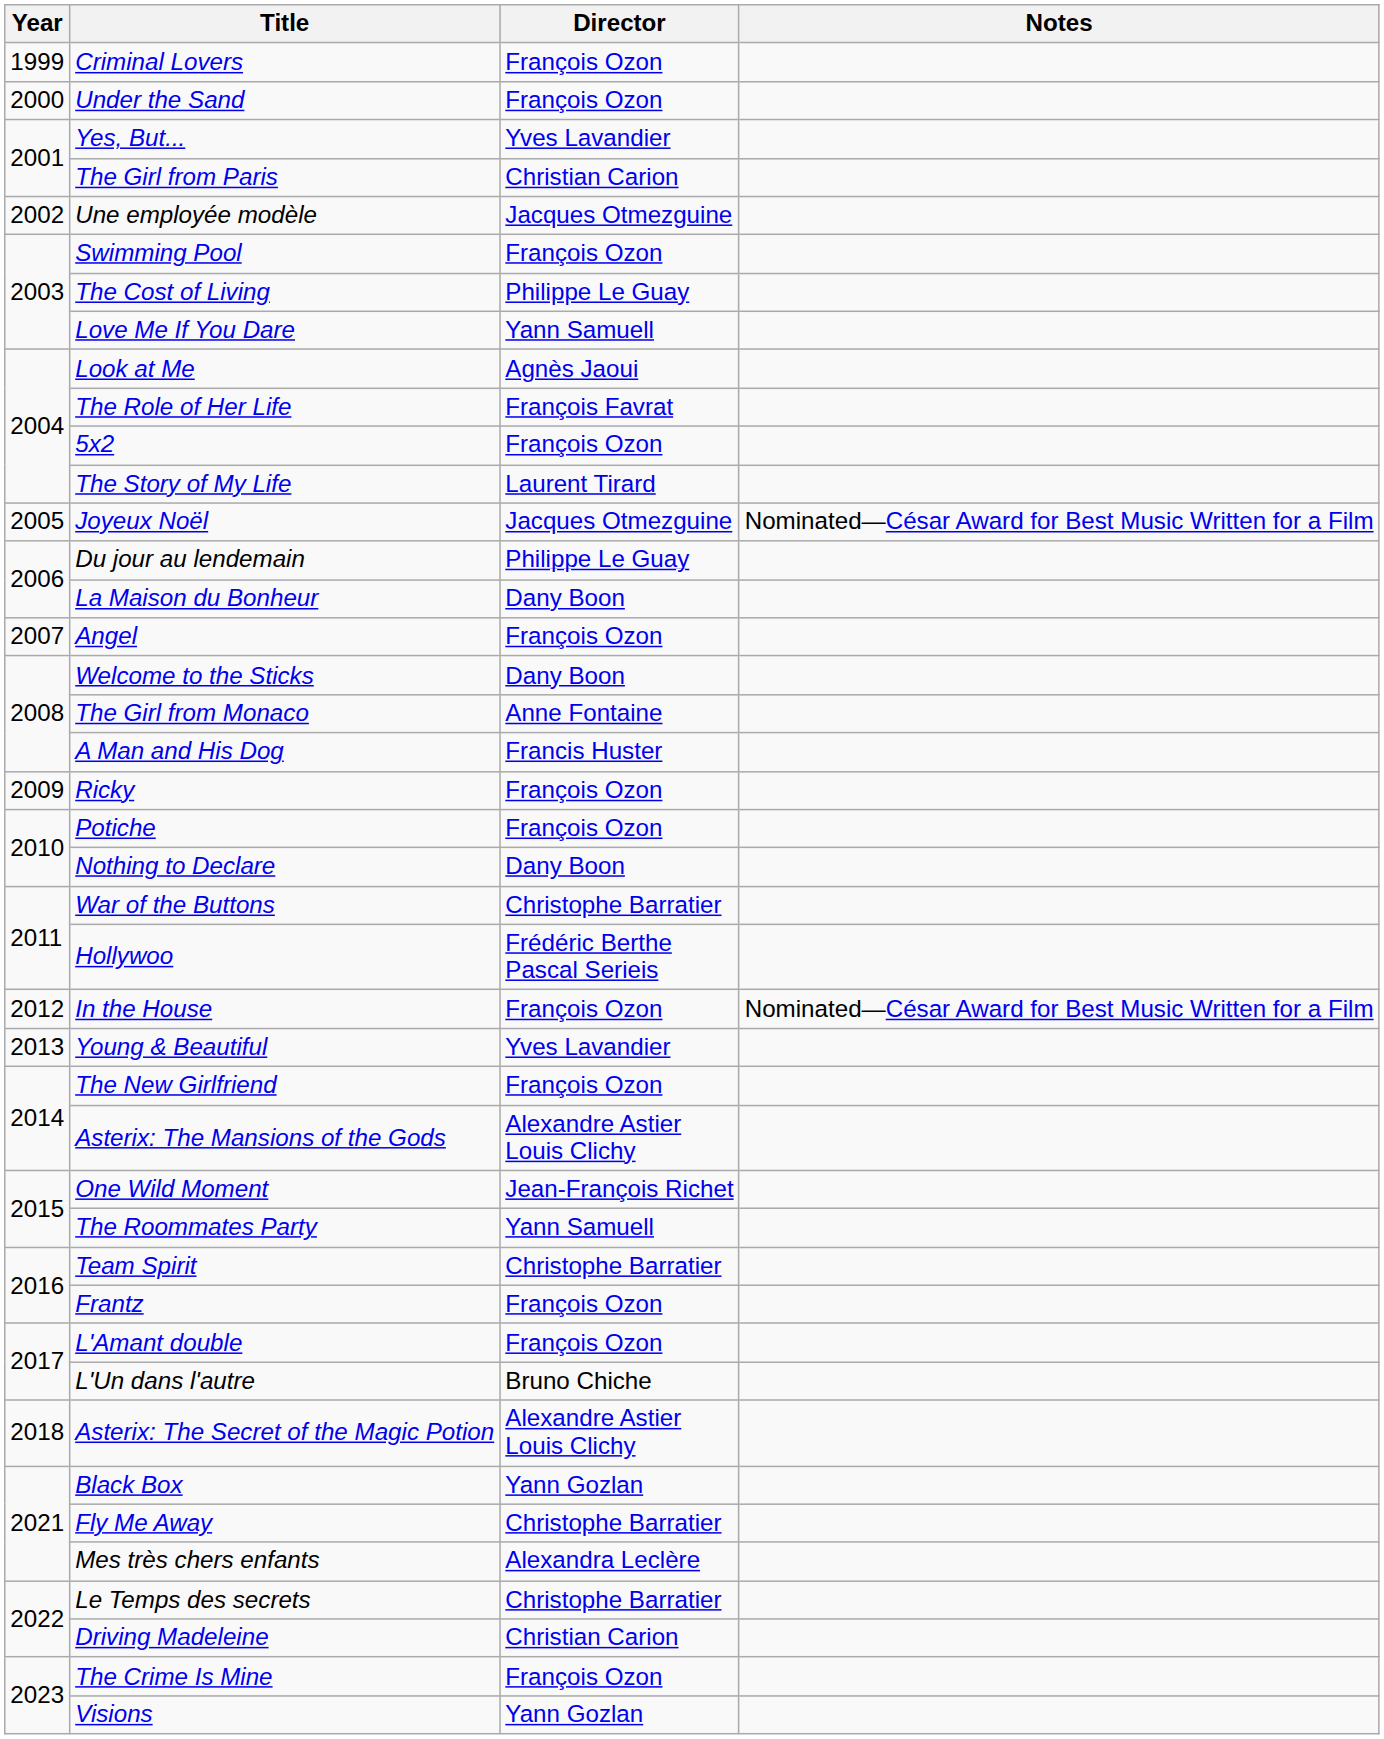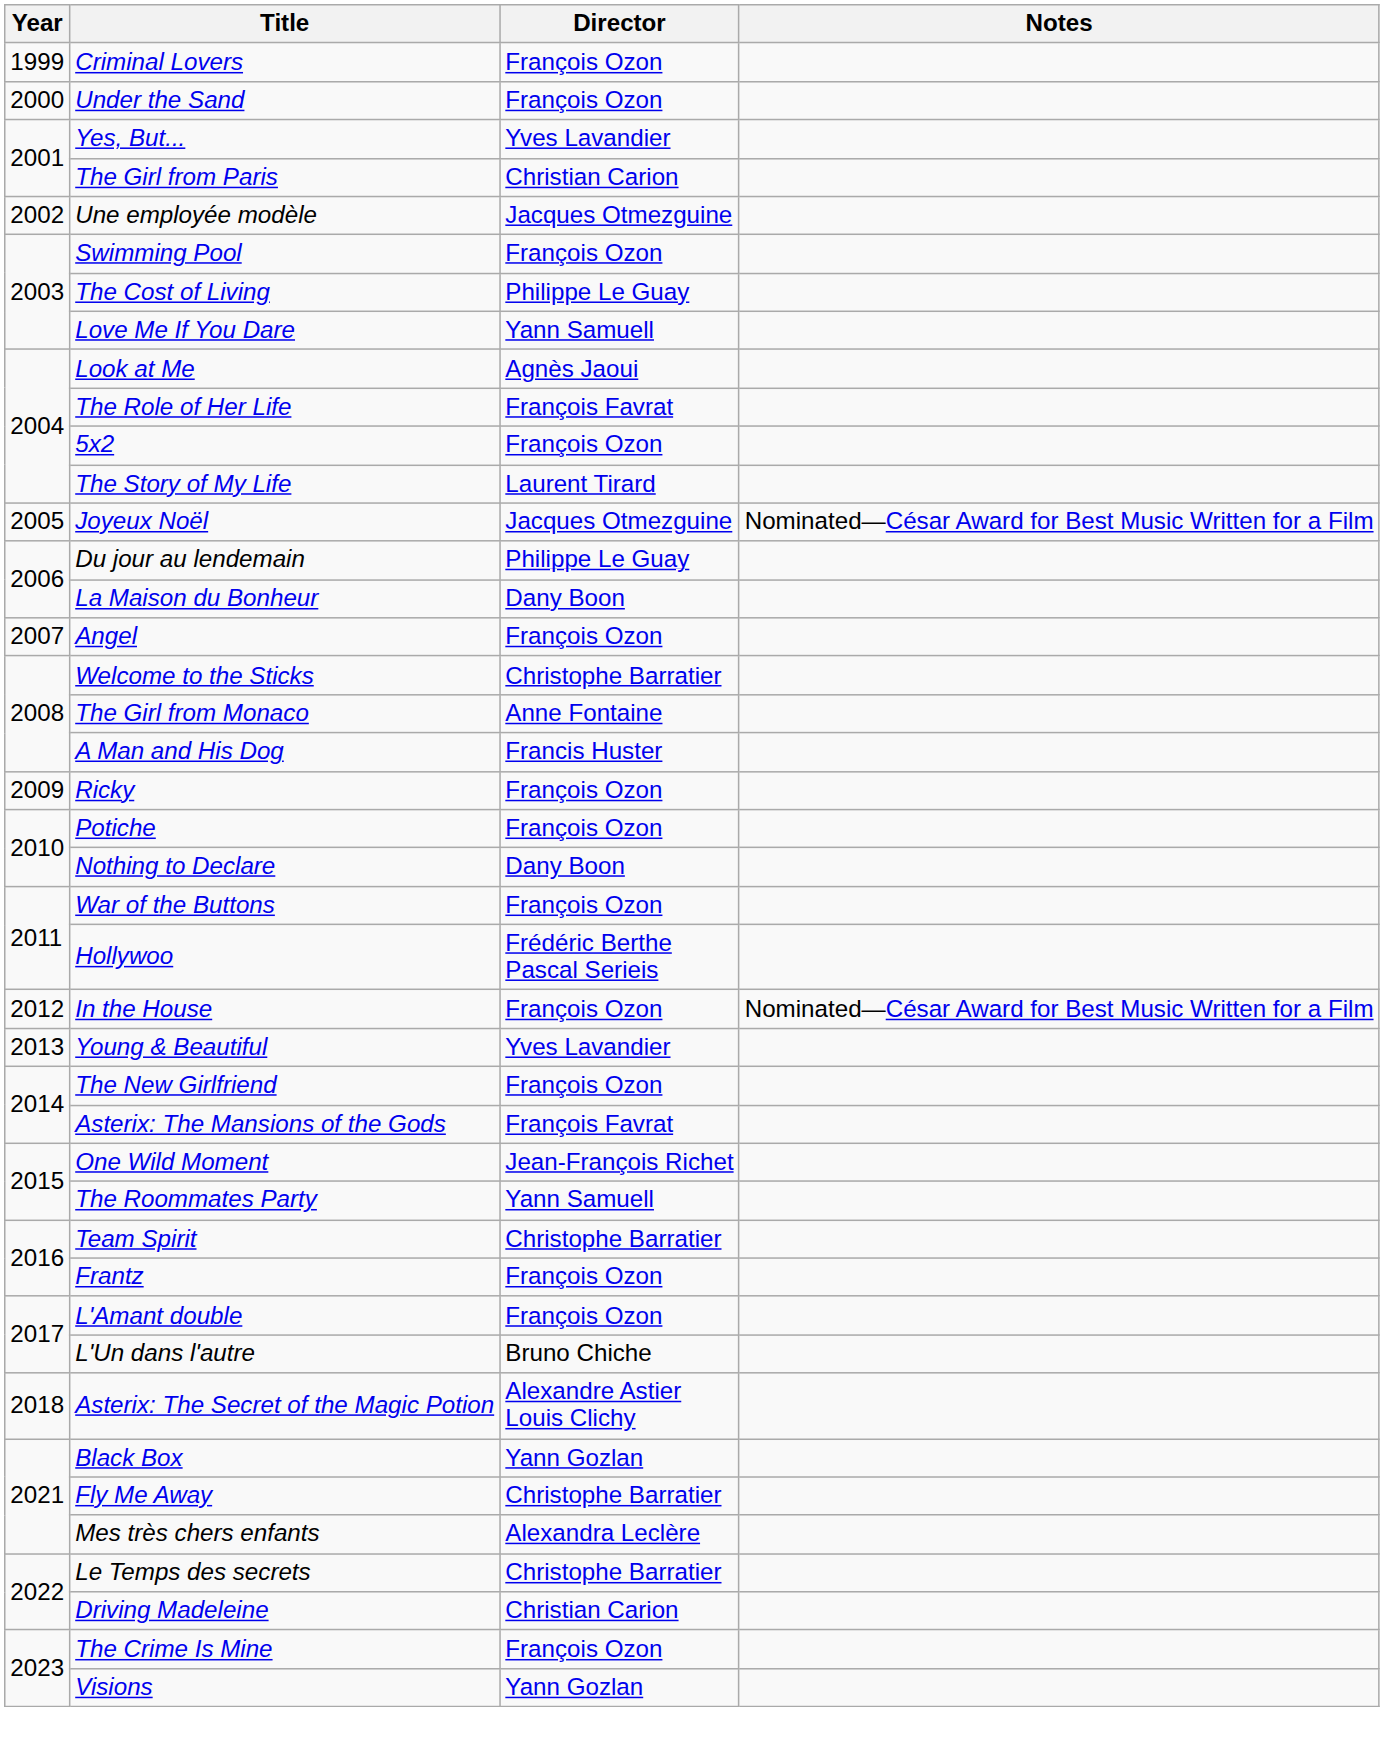 <table class="wikitable sortable">
 <tr>
 <th>Year</th>
 <th>Title</th>
 <th>Director</th>
 <th class="unsortable">Notes</th>
 </tr>
 <tr>
 <td>1999</td>
 <td><em><a href='#'>Criminal Lovers</a></em></td>
 <td><a href='#'>François Ozon</a></td>
 <td></td>
 </tr>
 <tr>
 <td>2000</td>
 <td><em><a href='#'>Under the Sand</a></em></td>
 <td><a href='#'>François Ozon</a></td>
 <td></td>
 </tr>
 <tr>
 <td rowspan="2">2001</td>
 <td><em><a href='#'>Yes, But...</a></em></td>
 <td><a href='#'>Yves Lavandier</a></td>
 <td></td>
 </tr>
 <tr>
 <td><em><a href='#'>The Girl from Paris</a></em></td>
 <td><a href='#'>Christian Carion</a></td>
 <td></td>
 </tr>
 <tr>
 <td>2002</td>
 <td><em>Une employée modèle</em></td>
 <td><a href='#'>Jacques Otmezguine</a></td>
 <td></td>
 </tr>
 <tr>
 <td rowspan="3">2003</td>
 <td><em><a href='#'>Swimming Pool</a></em></td>
 <td><a href='#'>François Ozon</a></td>
 <td></td>
 </tr>
 <tr>
 <td><em><a href='#'>The Cost of Living</a></em></td>
 <td><a href='#'>Philippe Le Guay</a></td>
 <td></td>
 </tr>
 <tr>
 <td><em><a href='#'>Love Me If You Dare</a></em></td>
 <td><a href='#'>Yann Samuell</a></td>
 <td></td>
 </tr>
 <tr>
 <td rowspan="4">2004</td>
 <td><em><a href='#'>Look at Me</a></em></td>
 <td><a href='#'>Agnès Jaoui</a></td>
 <td></td>
 </tr>
 <tr>
 <td><em><a href='#'>The Role of Her Life</a></em></td>
 <td><a href='#'>François Favrat</a></td>
 <td></td>
 </tr>
 <tr>
 <td><em><a href='#'>5x2</a></em></td>
 <td><a href='#'>François Ozon</a></td>
 <td></td>
 </tr>
 <tr>
 <td><em><a href='#'>The Story of My Life</a></em></td>
 <td><a href='#'>Laurent Tirard</a></td>
 <td></td>
 </tr>
 <tr>
 <td>2005</td>
 <td><em><a href='#'>Joyeux Noël</a></em></td>
 <td><a href='#'>Jacques Otmezguine</a></td>
 <td>Nominated—<a href='#'>César Award for Best Music Written for a Film</a></td>
 </tr>
 <tr>
 <td rowspan="2">2006</td>
 <td><em>Du jour au lendemain</em></td>
 <td><a href='#'>Philippe Le Guay</a></td>
 <td></td>
 </tr>
 <tr>
 <td><em><a href='#'>La Maison du Bonheur</a></em></td>
 <td><a href='#'>Dany Boon</a></td>
 <td></td>
 </tr>
 <tr>
 <td>2007</td>
 <td><em><a href='#'>Angel</a></em></td>
 <td><a href='#'>François Ozon</a></td>
 <td></td>
 </tr>
 <tr>
 <td rowspan="3">2008</td>
 <td><em><a href='#'>Welcome to the Sticks</a></em></td>
-<td><a href='#'>Dany Boon</a></td>
+<td><a href='#'>Christophe Barratier</a></td>
 <td></td>
 </tr>
 <tr>
 <td><em><a href='#'>The Girl from Monaco</a></em></td>
 <td><a href='#'>Anne Fontaine</a></td>
 <td></td>
 </tr>
 <tr>
 <td><em><a href='#'>A Man and His Dog</a></em></td>
 <td><a href='#'>Francis Huster</a></td>
 <td></td>
 </tr>
 <tr>
 <td>2009</td>
 <td><em><a href='#'>Ricky</a></em></td>
 <td><a href='#'>François Ozon</a></td>
 <td></td>
 </tr>
 <tr>
 <td rowspan="2">2010</td>
 <td><em><a href='#'>Potiche</a></em></td>
 <td><a href='#'>François Ozon</a></td>
 <td></td>
 </tr>
 <tr>
 <td><em><a href='#'>Nothing to Declare</a></em></td>
 <td><a href='#'>Dany Boon</a></td>
 <td></td>
 </tr>
 <tr>
 <td rowspan="2">2011</td>
 <td><em><a href='#'>War of the Buttons</a></em></td>
-<td><a href='#'>Christophe Barratier</a></td>
+<td><a href='#'>François Ozon</a></td>
 <td></td>
 </tr>
 <tr>
 <td><em><a href='#'>Hollywoo</a></em></td>
 <td><a href='#'>Frédéric Berthe</a><br><a href='#'>Pascal Serieis</a></td>
 <td></td>
 </tr>
 <tr>
 <td>2012</td>
 <td><em><a href='#'>In the House</a></em></td>
 <td><a href='#'>François Ozon</a></td>
 <td>Nominated—<a href='#'>César Award for Best Music Written for a Film</a></td>
 </tr>
 <tr>
 <td>2013</td>
 <td><em><a href='#'>Young & Beautiful</a></em></td>
 <td><a href='#'>Yves Lavandier</a></td>
 <td></td>
 </tr>
 <tr>
 <td rowspan="2">2014</td>
 <td><em><a href='#'>The New Girlfriend</a></em></td>
 <td><a href='#'>François Ozon</a></td>
 <td></td>
 </tr>
 <tr>
 <td><em><a href='#'>Asterix: The Mansions of the Gods</a></em></td>
-<td><a href='#'>Alexandre Astier</a><br><a href='#'>Louis Clichy</a></td>
+<td><a href='#'>François Favrat</a></td>
 <td></td>
 </tr>
 <tr>
 <td rowspan="2">2015</td>
 <td><em><a href='#'>One Wild Moment</a></em></td>
 <td><a href='#'>Jean-François Richet</a></td>
 <td></td>
 </tr>
 <tr>
 <td><em><a href='#'>The Roommates Party</a></em></td>
 <td><a href='#'>Yann Samuell</a></td>
 <td></td>
 </tr>
 <tr>
 <td rowspan="2">2016</td>
 <td><em><a href='#'>Team Spirit</a></em></td>
 <td><a href='#'>Christophe Barratier</a></td>
 <td></td>
 </tr>
 <tr>
 <td><em><a href='#'>Frantz</a></em></td>
 <td><a href='#'>François Ozon</a></td>
 <td></td>
 </tr>
 <tr>
 <td rowspan="2">2017</td>
 <td><em><a href='#'>L'Amant double</a></em></td>
 <td><a href='#'>François Ozon</a></td>
 <td></td>
 </tr>
 <tr>
 <td><em>L'Un dans l'autre</em></td>
 <td>Bruno Chiche</td>
 <td></td>
 </tr>
 <tr>
 <td>2018</td>
 <td><em><a href='#'>Asterix: The Secret of the Magic Potion</a></em></td>
 <td><a href='#'>Alexandre Astier</a><br><a href='#'>Louis Clichy</a></td>
 <td></td>
 </tr>
 <tr>
 <td rowspan="3">2021</td>
 <td><em><a href='#'>Black Box</a></em></td>
 <td><a href='#'>Yann Gozlan</a></td>
 <td></td>
 </tr>
 <tr>
 <td><em><a href='#'>Fly Me Away</a></em></td>
 <td><a href='#'>Christophe Barratier</a></td>
 <td></td>
 </tr>
 <tr>
 <td><em>Mes très chers enfants</em></td>
 <td><a href='#'>Alexandra Leclère</a></td>
 <td></td>
 </tr>
 <tr>
 <td rowspan="2">2022</td>
 <td><em>Le Temps des secrets</em></td>
 <td><a href='#'>Christophe Barratier</a></td>
 <td></td>
 </tr>
 <tr>
 <td><em><a href='#'>Driving Madeleine</a></em></td>
 <td><a href='#'>Christian Carion</a></td>
 <td></td>
 </tr>
 <tr>
 <td rowspan="2">2023</td>
 <td><em><a href='#'>The Crime Is Mine</a></em></td>
 <td><a href='#'>François Ozon</a></td>
 <td></td>
 </tr>
 <tr>
 <td><em><a href='#'>Visions</a></em></td>
 <td><a href='#'>Yann Gozlan</a></td>
 <td></td>
 </tr>
 </table>
